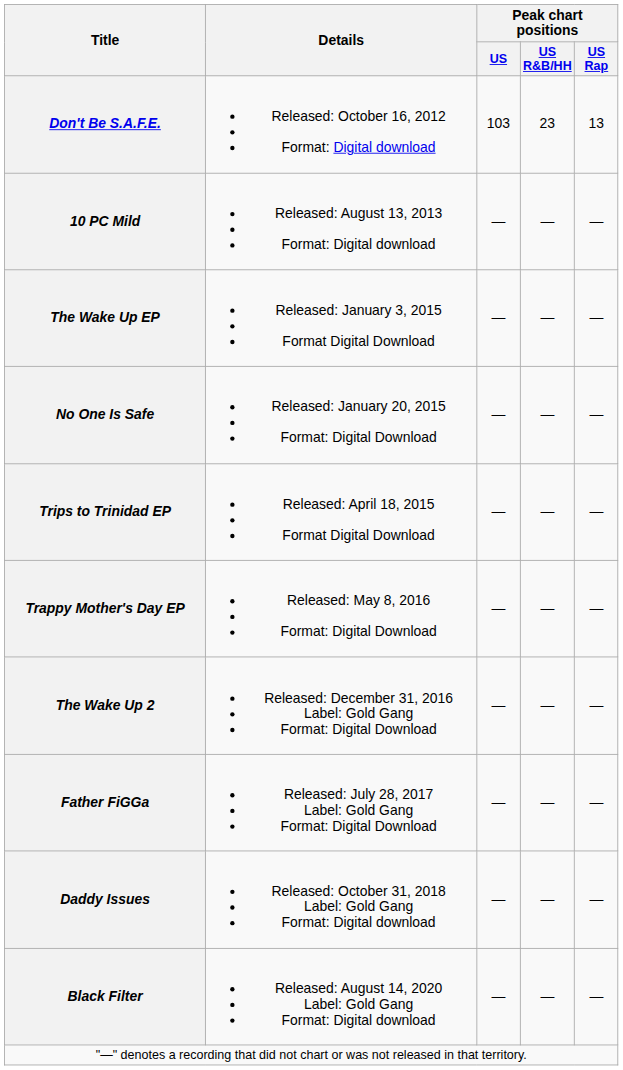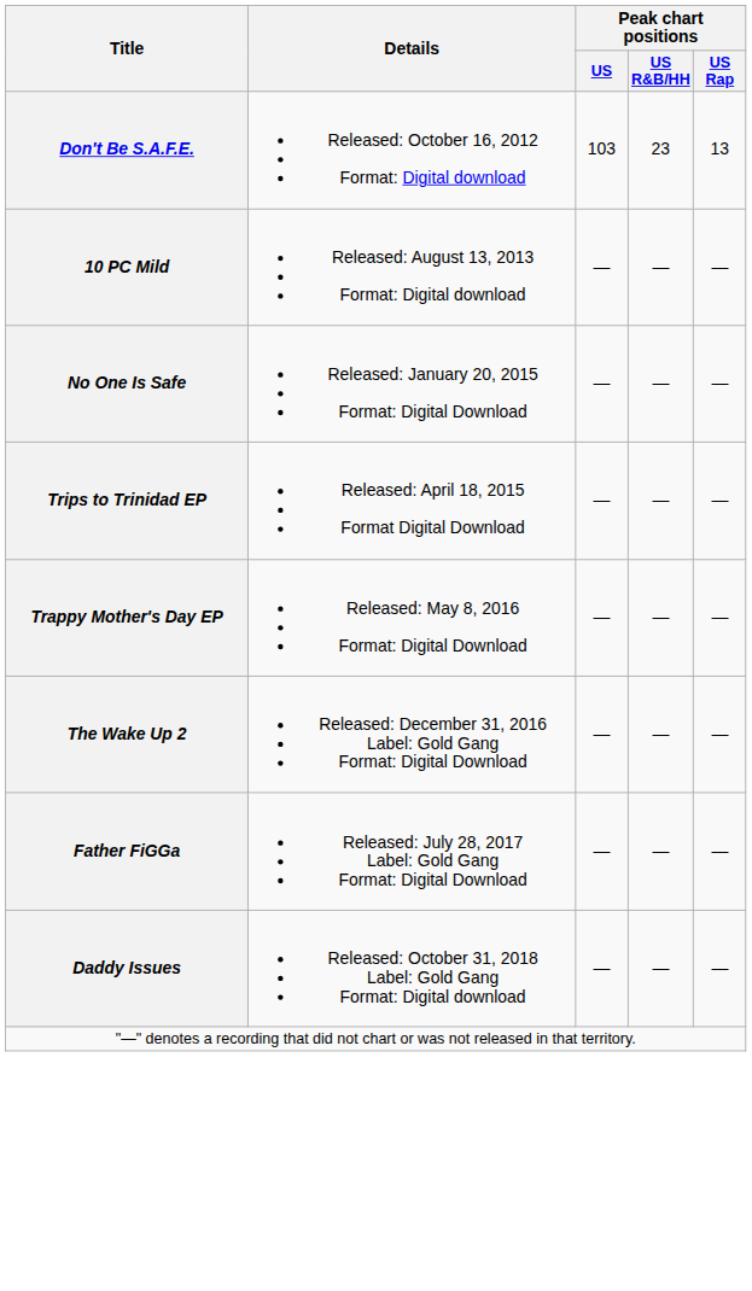 <table class="wikitable plainrowheaders" style="text-align:center;">
 <tr>
 <th scope="col" rowspan="2" style="width:14em;">Title</th>
 <th scope="col" rowspan="2" style="width:19em;">Details</th>
 <th scope="col" colspan="3">Peak chart positions</th>
 </tr>
 <tr>
 <th scope="col" style="width:3em;font-size:90%;"><a href='#'>US</a><br></th>
 <th scope="col" style="width:3em;font-size:90%;"><a href='#'>US<br>R&B/HH</a><br></th>
 <th scope="col" style="width:3em;font-size:90%;"><a href='#'>US Rap</a><br></th>
 </tr>
 <tr>
 <th scope="row"><em><a href='#'>Don't Be S.A.F.E.</a></em></th>
 <td><br><ul><li>Released: October 16, 2012</li><li></li><li>Format: <a href='#'>Digital download</a></li></ul></td>
 <td>103</td>
 <td>23</td>
 <td>13</td>
 </tr>
 <tr>
 <th scope="row"><em>10 PC Mild</em></th>
 <td><br><ul><li>Released: August 13, 2013</li><li></li><li>Format: Digital download</li></ul></td>
-<td>—</td>
-<td>—</td>
-<td>—</td>
-</tr>
-<tr>
-<th scope="row"><em>The Wake Up EP</em></th>
-<td><br><ul><li>Released: January 3, 2015</li><li></li><li>Format Digital Download</li></ul></td>
 <td>—</td>
 <td>—</td>
 <td>—</td>
 </tr>
 <tr>
 <th scope="row"><em>No One Is Safe</em></th>
 <td><br><ul><li>Released: January 20, 2015</li><li></li><li>Format: Digital Download</li></ul></td>
 <td>—</td>
 <td>—</td>
 <td>—</td>
 </tr>
 <tr>
 <th scope="row"><em>Trips to Trinidad EP</em></th>
 <td><br><ul><li>Released: April 18, 2015</li><li></li><li>Format Digital Download</li></ul></td>
 <td>—</td>
 <td>—</td>
 <td>—</td>
 </tr>
 <tr>
 <th scope="row"><em>Trappy Mother's Day EP</em></th>
 <td><br><ul><li>Released: May 8, 2016</li><li></li><li>Format: Digital Download</li></ul></td>
 <td>—</td>
 <td>—</td>
 <td>—</td>
 </tr>
 <tr>
 <th scope="row"><em>The Wake Up 2</em></th>
 <td><br><ul><li>Released: December 31, 2016</li><li>Label: Gold Gang</li><li>Format: Digital Download</li></ul></td>
 <td>—</td>
 <td>—</td>
 <td>—</td>
 </tr>
 <tr>
 <th scope="row"><em>Father FiGGa</em></th>
 <td><br><ul><li>Released: July 28, 2017</li><li>Label: Gold Gang</li><li>Format: Digital Download</li></ul></td>
 <td>—</td>
 <td>—</td>
 <td>—</td>
 </tr>
 <tr>
 <th scope="row"><em>Daddy Issues</em></th>
 <td><br><ul><li>Released: October 31, 2018</li><li>Label: Gold Gang</li><li>Format: Digital download</li></ul></td>
 <td>—</td>
 <td>—</td>
 <td>—</td>
 </tr>
 <tr>
-<th scope="row"><em>Black Filter</em></th>
-<td><br><ul><li>Released: August 14, 2020</li><li>Label: Gold Gang</li><li>Format: Digital download</li></ul></td>
-<td>—</td>
-<td>—</td>
-<td>—</td>
-</tr>
-<tr>
 <td colspan="5" style="font-size:90%">"—" denotes a recording that did not chart or was not released in that territory.</td>
 </tr>
 </table>
